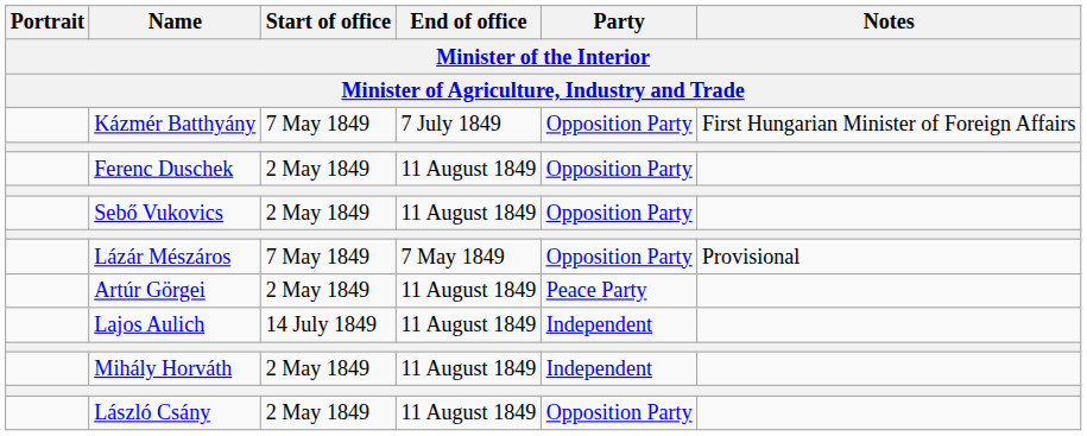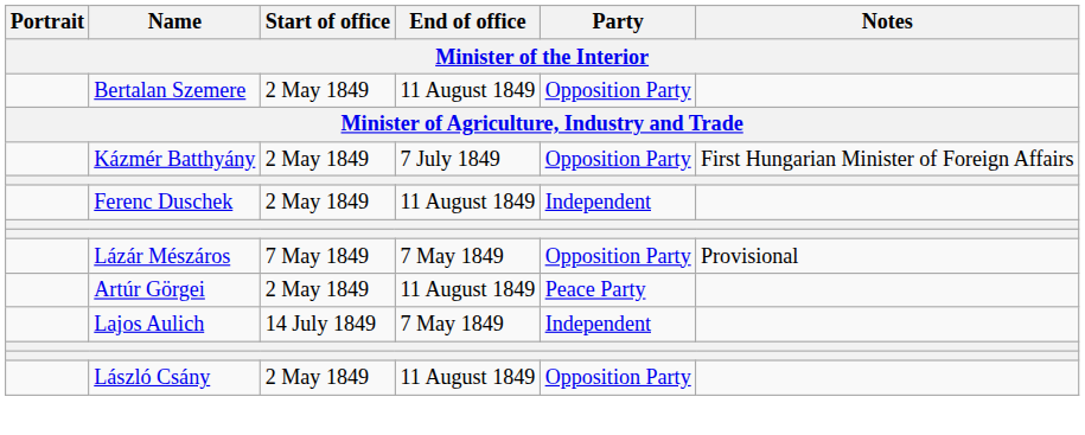 <table class="wikitable">
 <tr>
 <th>Portrait</th>
 <th>Name</th>
 <th>Start of office</th>
 <th>End of office</th>
 <th>Party</th>
 <th>Notes</th>
 </tr>
 <tr>
 <th colspan="6"><strong><a href='#'>Minister of the Interior</a></strong></th>
 </tr>
 <tr>
+<td></td>
+<td><a href='#'>Bertalan Szemere</a></td>
+<td>2 May 1849</td>
+<td>11 August 1849</td>
+<td><a href='#'>Opposition Party</a></td>
+<td></td>
+</tr>
+<tr>
 <th colspan="6"><strong><a href='#'>Minister of Agriculture, Industry and Trade</a></strong></th>
 </tr>
 <tr>
 <td></td>
 <td><a href='#'>Kázmér Batthyány</a></td>
-<td>7 May 1849</td>
+<td>2 May 1849</td>
 <td>7 July 1849</td>
 <td><a href='#'>Opposition Party</a></td>
 <td>First Hungarian Minister of Foreign Affairs</td>
 </tr>
 <tr>
 <th colspan="6"></th>
 </tr>
 <tr>
 <td></td>
 <td><a href='#'>Ferenc Duschek</a></td>
 <td>2 May 1849</td>
 <td>11 August 1849</td>
-<td><a href='#'>Opposition Party</a></td>
+<td><a href='#'>Independent</a></td>
 <td></td>
 </tr>
 <tr>
 <th colspan="6"></th>
-</tr>
-<tr>
-<td></td>
-<td><a href='#'>Sebő Vukovics</a></td>
-<td>2 May 1849</td>
-<td>11 August 1849</td>
-<td><a href='#'>Opposition Party</a></td>
-<td></td>
 </tr>
 <tr>
 <th colspan="6"></th>
 </tr>
 <tr>
 <td></td>
 <td><a href='#'>Lázár Mészáros</a></td>
 <td>7 May 1849</td>
 <td>7 May 1849</td>
 <td><a href='#'>Opposition Party</a></td>
 <td>Provisional</td>
 </tr>
 <tr>
 <td></td>
 <td><a href='#'>Artúr Görgei</a></td>
 <td>2 May 1849</td>
 <td>11 August 1849</td>
 <td><a href='#'>Peace Party</a></td>
 <td></td>
 </tr>
 <tr>
 <td></td>
 <td><a href='#'>Lajos Aulich</a></td>
 <td>14 July 1849</td>
-<td>11 August 1849</td>
+<td>7 May 1849</td>
 <td><a href='#'>Independent</a></td>
 <td></td>
 </tr>
 <tr>
 <th colspan="6"></th>
-</tr>
-<tr>
-<td></td>
-<td><a href='#'>Mihály Horváth</a></td>
-<td>2 May 1849</td>
-<td>11 August 1849</td>
-<td><a href='#'>Independent</a></td>
-<td></td>
 </tr>
 <tr>
 <th colspan="6"></th>
 </tr>
 <tr>
 <td></td>
 <td><a href='#'>László Csány</a></td>
 <td>2 May 1849</td>
 <td>11 August 1849</td>
 <td><a href='#'>Opposition Party</a></td>
 <td></td>
 </tr>
 </table>
